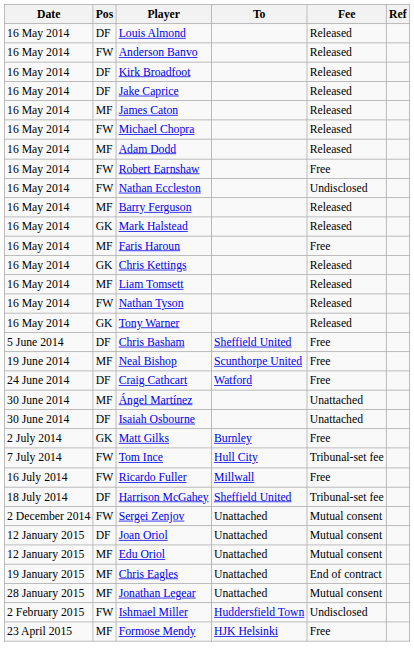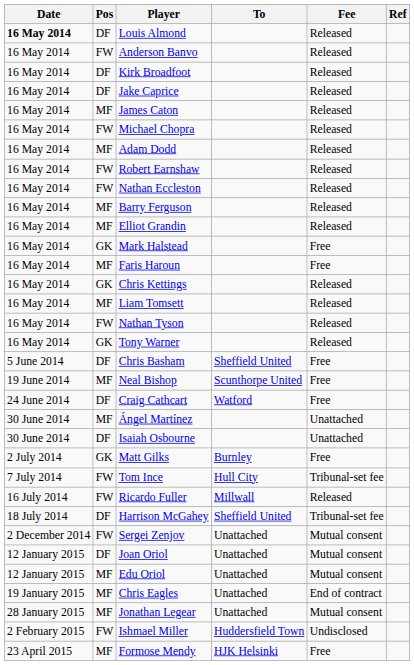 <table class="wikitable" style="text-align:center; font-size:95%; text-align:left;">
 <tr>
 <th>Date</th>
 <th>Pos</th>
 <th>Player</th>
 <th>To</th>
 <th>Fee</th>
 <th>Ref</th>
 </tr>
 <tr>
-<td>16 May 2014</td>
+<td><strong>16 May 2014</strong></td>
 <td>DF</td>
 <td> <a href='#'>Louis Almond</a></td>
 <td></td>
 <td>Released</td>
 <td></td>
 </tr>
 <tr>
 <td>16 May 2014</td>
 <td>FW</td>
 <td> <a href='#'>Anderson Banvo</a></td>
 <td></td>
 <td>Released</td>
 <td></td>
 </tr>
 <tr>
 <td>16 May 2014</td>
 <td>DF</td>
 <td> <a href='#'>Kirk Broadfoot</a></td>
 <td></td>
 <td>Released</td>
 <td></td>
 </tr>
 <tr>
 <td>16 May 2014</td>
 <td>DF</td>
 <td> <a href='#'>Jake Caprice</a></td>
 <td></td>
 <td>Released</td>
 <td></td>
 </tr>
 <tr>
 <td>16 May 2014</td>
 <td>MF</td>
 <td> <a href='#'>James Caton</a></td>
 <td></td>
 <td>Released</td>
 <td></td>
 </tr>
 <tr>
 <td>16 May 2014</td>
 <td>FW</td>
 <td> <a href='#'>Michael Chopra</a></td>
 <td></td>
 <td>Released</td>
 <td></td>
 </tr>
 <tr>
 <td>16 May 2014</td>
 <td>MF</td>
 <td> <a href='#'>Adam Dodd</a></td>
 <td></td>
 <td>Released</td>
 <td></td>
 </tr>
 <tr>
 <td>16 May 2014</td>
 <td>FW</td>
 <td> <a href='#'>Robert Earnshaw</a></td>
 <td></td>
-<td>Free</td>
+<td>Released</td>
 <td></td>
 </tr>
 <tr>
 <td>16 May 2014</td>
 <td>FW</td>
 <td> <a href='#'>Nathan Eccleston</a></td>
 <td></td>
-<td>Undisclosed</td>
+<td>Released</td>
 <td></td>
 </tr>
 <tr>
 <td>16 May 2014</td>
 <td>MF</td>
 <td> <a href='#'>Barry Ferguson</a></td>
 <td></td>
 <td>Released</td>
 <td></td>
 </tr>
 <tr>
 <td>16 May 2014</td>
+<td>MF</td>
+<td> <a href='#'>Elliot Grandin</a></td>
+<td></td>
+<td>Released</td>
+<td></td>
+</tr>
+<tr>
+<td>16 May 2014</td>
 <td>GK</td>
 <td> <a href='#'>Mark Halstead</a></td>
 <td></td>
-<td>Released</td>
+<td>Free</td>
 <td></td>
 </tr>
 <tr>
 <td>16 May 2014</td>
 <td>MF</td>
 <td> <a href='#'>Faris Haroun</a></td>
 <td></td>
 <td>Free</td>
 <td></td>
 </tr>
 <tr>
 <td>16 May 2014</td>
 <td>GK</td>
 <td> <a href='#'>Chris Kettings</a></td>
 <td></td>
 <td>Released</td>
 <td></td>
 </tr>
 <tr>
 <td>16 May 2014</td>
 <td>MF</td>
 <td> <a href='#'>Liam Tomsett</a></td>
 <td></td>
 <td>Released</td>
 <td></td>
 </tr>
 <tr>
 <td>16 May 2014</td>
 <td>FW</td>
 <td> <a href='#'>Nathan Tyson</a></td>
 <td></td>
 <td>Released</td>
 <td></td>
 </tr>
 <tr>
 <td>16 May 2014</td>
 <td>GK</td>
 <td> <a href='#'>Tony Warner</a></td>
 <td></td>
 <td>Released</td>
 <td></td>
 </tr>
 <tr>
 <td>5 June 2014</td>
 <td>DF</td>
 <td> <a href='#'>Chris Basham</a></td>
 <td><a href='#'>Sheffield United</a></td>
 <td>Free</td>
 <td></td>
 </tr>
 <tr>
 <td>19 June 2014</td>
 <td>MF</td>
 <td> <a href='#'>Neal Bishop</a></td>
 <td><a href='#'>Scunthorpe United</a></td>
 <td>Free</td>
 <td></td>
 </tr>
 <tr>
 <td>24 June 2014</td>
 <td>DF</td>
 <td> <a href='#'>Craig Cathcart</a></td>
 <td><a href='#'>Watford</a></td>
 <td>Free</td>
 <td></td>
 </tr>
 <tr>
 <td>30 June 2014</td>
 <td>MF</td>
 <td> <a href='#'>Ángel Martínez</a></td>
 <td></td>
 <td>Unattached</td>
 <td></td>
 </tr>
 <tr>
 <td>30 June 2014</td>
 <td>DF</td>
 <td> <a href='#'>Isaiah Osbourne</a></td>
 <td></td>
 <td>Unattached</td>
 <td></td>
 </tr>
 <tr>
 <td>2 July 2014</td>
 <td>GK</td>
 <td> <a href='#'>Matt Gilks</a></td>
 <td><a href='#'>Burnley</a></td>
 <td>Free</td>
 <td></td>
 </tr>
 <tr>
 <td>7 July 2014</td>
 <td>FW</td>
 <td> <a href='#'>Tom Ince</a></td>
 <td><a href='#'>Hull City</a></td>
 <td>Tribunal-set fee</td>
 <td></td>
 </tr>
 <tr>
 <td>16 July 2014</td>
 <td>FW</td>
 <td> <a href='#'>Ricardo Fuller</a></td>
 <td><a href='#'>Millwall</a></td>
-<td>Free</td>
+<td>Released</td>
 <td></td>
 </tr>
 <tr>
 <td>18 July 2014</td>
 <td>DF</td>
 <td> <a href='#'>Harrison McGahey</a></td>
 <td><a href='#'>Sheffield United</a></td>
 <td>Tribunal-set fee</td>
 <td></td>
 </tr>
 <tr>
 <td>2 December 2014</td>
 <td>FW</td>
 <td> <a href='#'>Sergei Zenjov</a></td>
 <td>Unattached</td>
 <td>Mutual consent</td>
 <td></td>
 </tr>
 <tr>
 <td>12 January 2015</td>
 <td>DF</td>
 <td> <a href='#'>Joan Oriol</a></td>
 <td>Unattached</td>
 <td>Mutual consent</td>
 <td></td>
 </tr>
 <tr>
 <td>12 January 2015</td>
 <td>MF</td>
 <td> <a href='#'>Edu Oriol</a></td>
 <td>Unattached</td>
 <td>Mutual consent</td>
 <td></td>
 </tr>
 <tr>
 <td>19 January 2015</td>
 <td>MF</td>
 <td> <a href='#'>Chris Eagles</a></td>
 <td>Unattached</td>
 <td>End of contract</td>
 <td></td>
 </tr>
 <tr>
 <td>28 January 2015</td>
 <td>MF</td>
 <td> <a href='#'>Jonathan Legear</a></td>
 <td>Unattached</td>
 <td>Mutual consent</td>
 <td></td>
 </tr>
 <tr>
 <td>2 February 2015</td>
 <td>FW</td>
 <td> <a href='#'>Ishmael Miller</a></td>
 <td><a href='#'>Huddersfield Town</a></td>
 <td>Undisclosed</td>
 <td></td>
 </tr>
 <tr>
 <td>23 April 2015</td>
 <td>MF</td>
 <td> <a href='#'>Formose Mendy</a></td>
 <td><a href='#'>HJK Helsinki</a></td>
 <td>Free</td>
 <td></td>
 </tr>
 </table>
